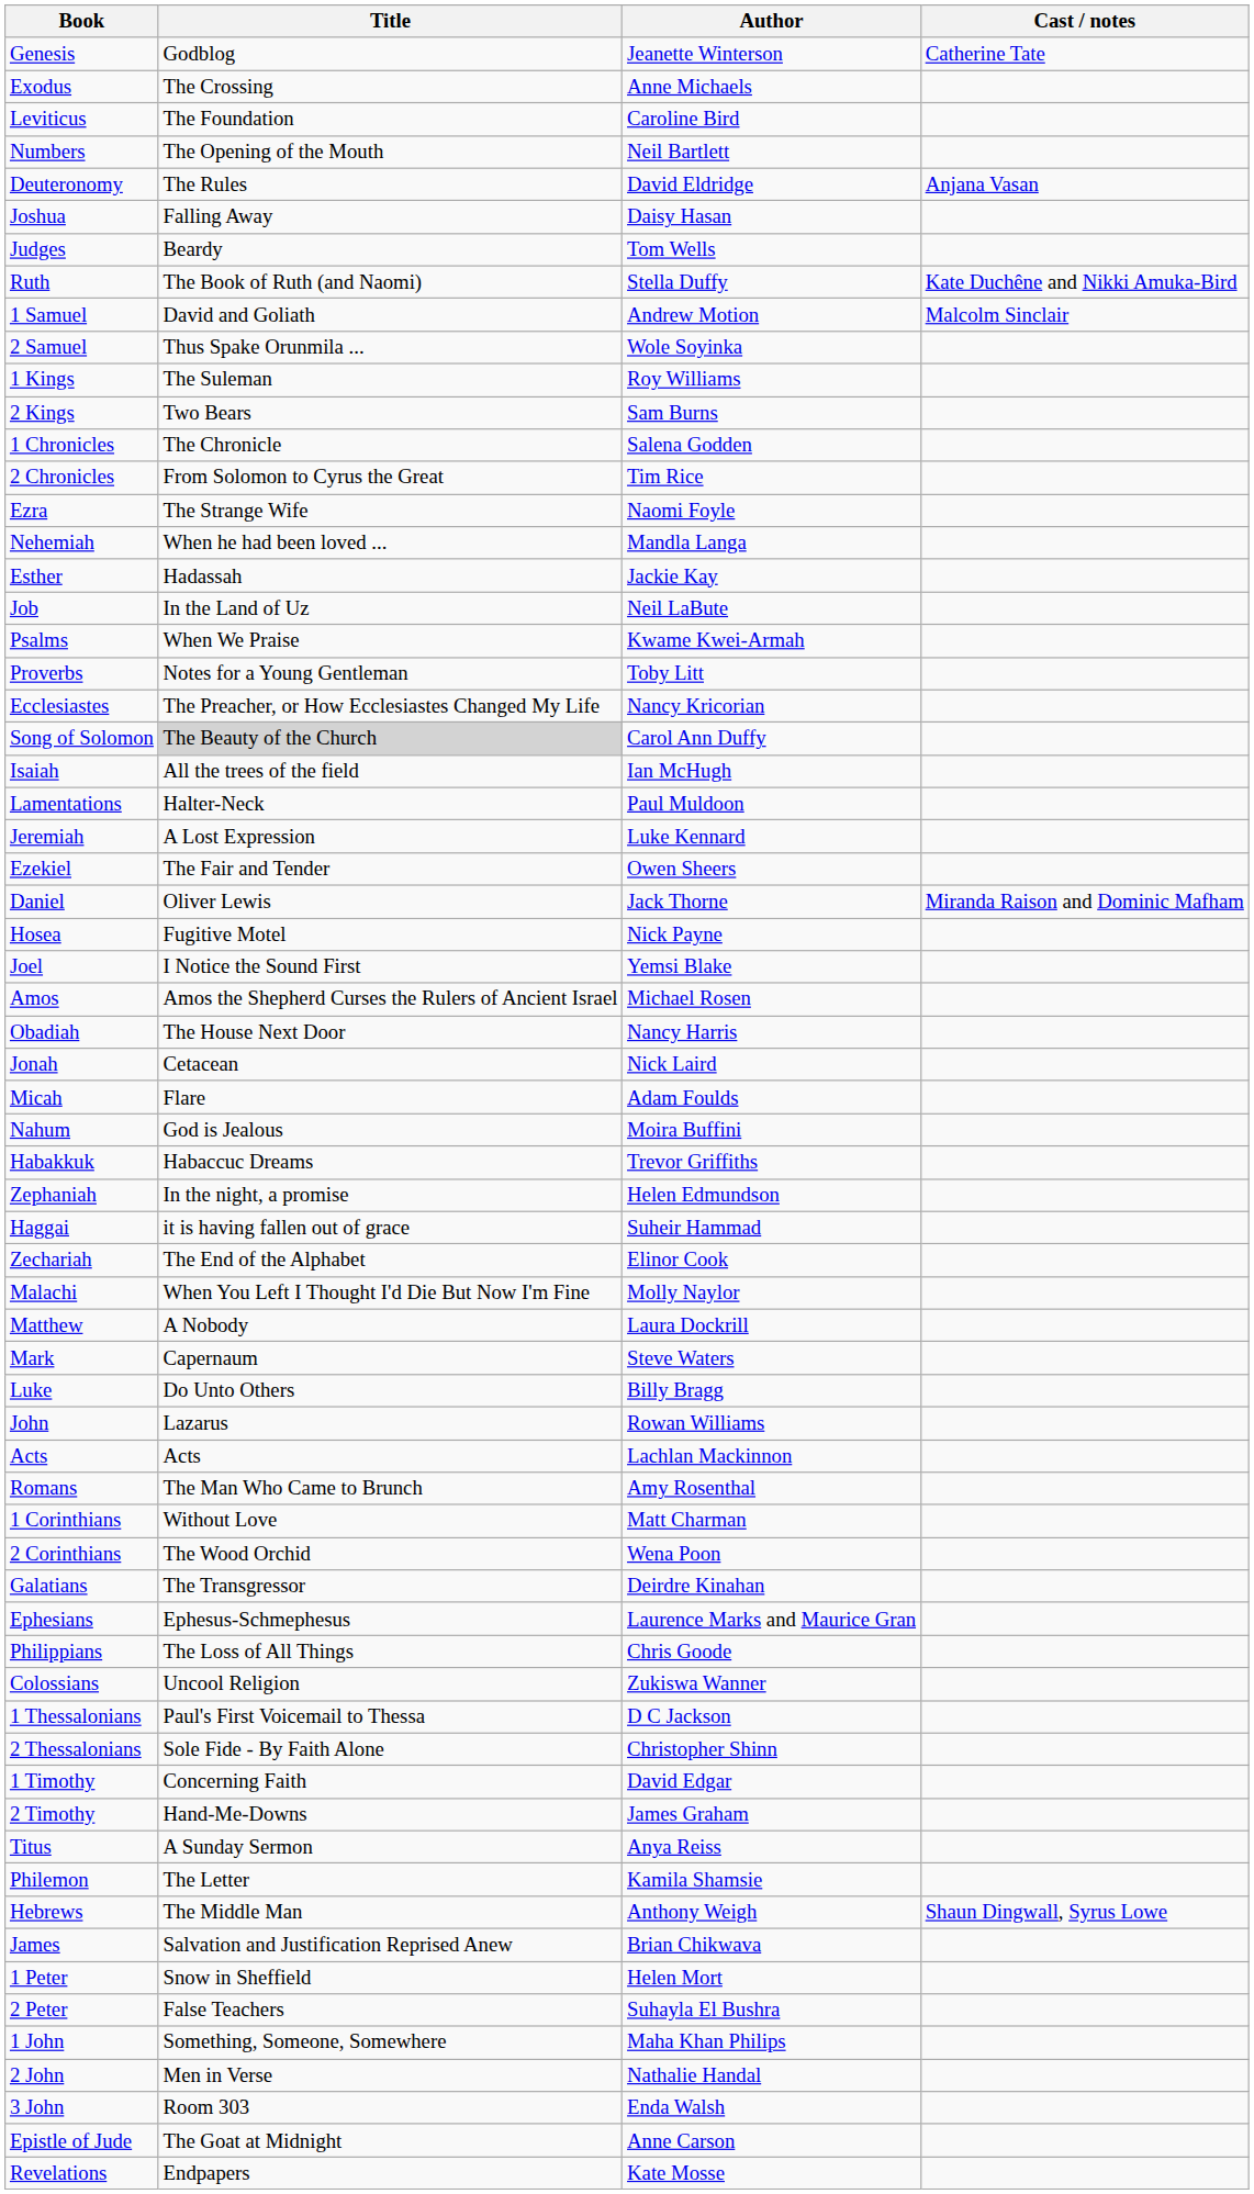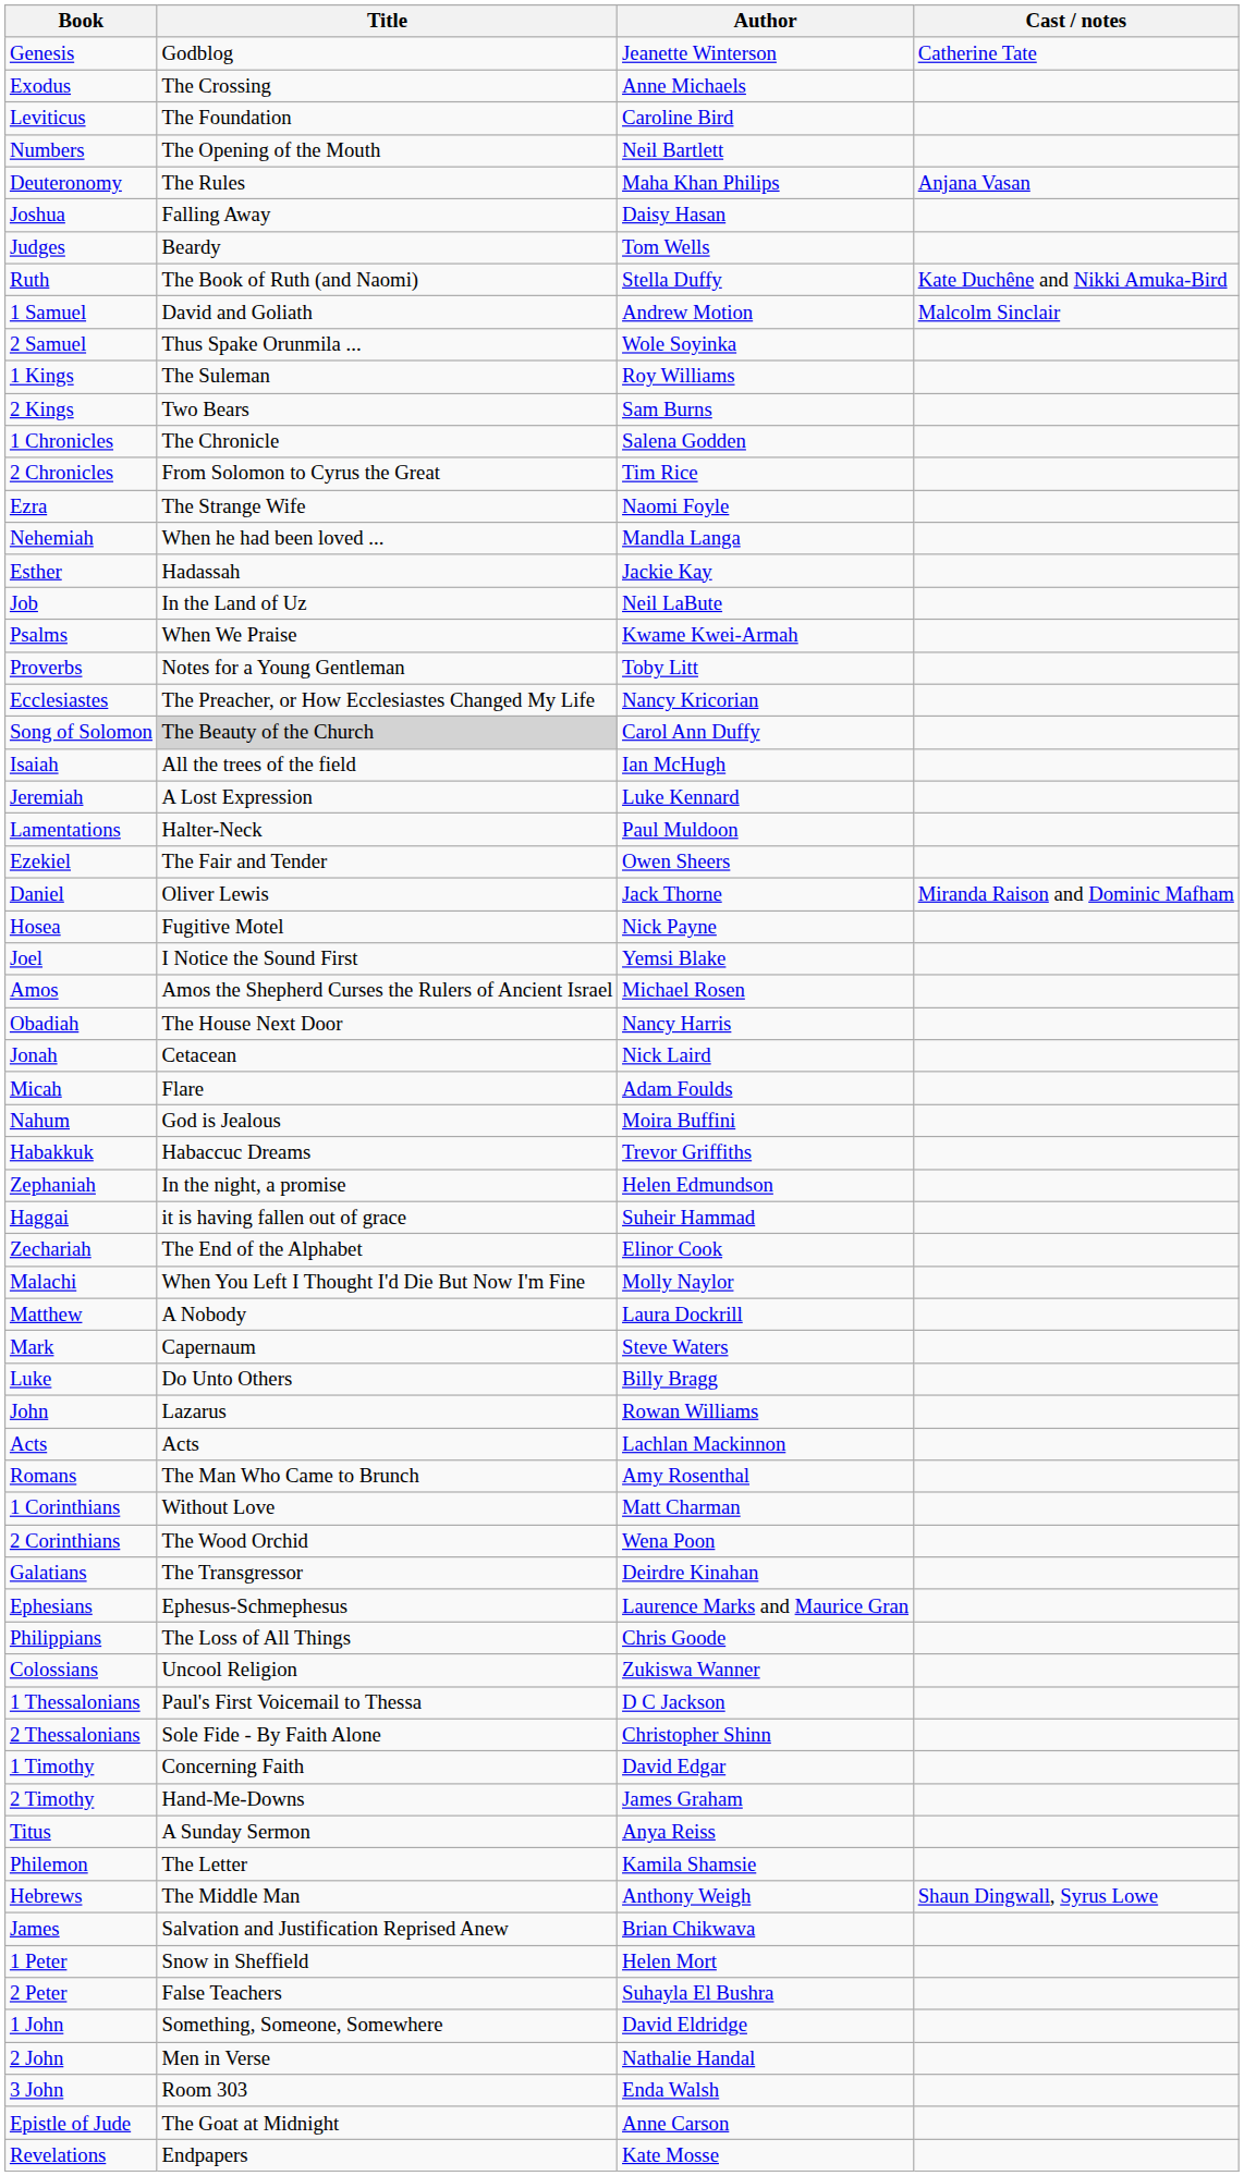 <table class="wikitable">
 <tr>
 <th>Book</th>
 <th>Title</th>
 <th>Author</th>
 <th>Cast / notes</th>
 </tr>
 <tr>
 <td><a href='#'>Genesis</a></td>
 <td>Godblog</td>
 <td><a href='#'>Jeanette Winterson</a></td>
 <td><a href='#'>Catherine Tate</a></td>
 </tr>
 <tr>
 <td><a href='#'>Exodus</a></td>
 <td>The Crossing</td>
 <td><a href='#'>Anne Michaels</a></td>
 <td></td>
 </tr>
 <tr>
 <td><a href='#'>Leviticus</a></td>
 <td>The Foundation</td>
 <td><a href='#'>Caroline Bird</a></td>
 <td></td>
 </tr>
 <tr>
 <td><a href='#'>Numbers</a></td>
 <td>The Opening of the Mouth</td>
 <td><a href='#'>Neil Bartlett</a></td>
 <td></td>
 </tr>
 <tr>
 <td><a href='#'>Deuteronomy</a></td>
 <td>The Rules</td>
-<td><a href='#'>David Eldridge</a></td>
+<td><a href='#'>Maha Khan Philips</a></td>
 <td><a href='#'>Anjana Vasan</a></td>
 </tr>
 <tr>
 <td><a href='#'>Joshua</a></td>
 <td>Falling Away</td>
 <td><a href='#'>Daisy Hasan</a></td>
 <td></td>
 </tr>
 <tr>
 <td><a href='#'>Judges</a></td>
 <td>Beardy</td>
 <td><a href='#'>Tom Wells</a></td>
 <td></td>
 </tr>
 <tr>
 <td><a href='#'>Ruth</a></td>
 <td>The Book of Ruth (and Naomi)</td>
 <td><a href='#'>Stella Duffy</a></td>
 <td><a href='#'>Kate Duchêne</a> and <a href='#'>Nikki Amuka-Bird</a></td>
 </tr>
 <tr>
 <td><a href='#'>1 Samuel</a></td>
 <td>David and Goliath</td>
 <td><a href='#'>Andrew Motion</a></td>
 <td><a href='#'>Malcolm Sinclair</a></td>
 </tr>
 <tr>
 <td><a href='#'>2 Samuel</a></td>
 <td>Thus Spake Orunmila ...</td>
 <td><a href='#'>Wole Soyinka</a></td>
 <td></td>
 </tr>
 <tr>
 <td><a href='#'>1 Kings</a></td>
 <td>The Suleman</td>
 <td><a href='#'>Roy Williams</a></td>
 <td></td>
 </tr>
 <tr>
 <td><a href='#'>2 Kings</a></td>
 <td>Two Bears</td>
 <td><a href='#'>Sam Burns</a></td>
 <td></td>
 </tr>
 <tr>
 <td><a href='#'>1 Chronicles</a></td>
 <td>The Chronicle</td>
 <td><a href='#'>Salena Godden</a></td>
 <td></td>
 </tr>
 <tr>
 <td><a href='#'>2 Chronicles</a></td>
 <td>From Solomon to Cyrus the Great</td>
 <td><a href='#'>Tim Rice</a></td>
 <td></td>
 </tr>
 <tr>
 <td><a href='#'>Ezra</a></td>
 <td>The Strange Wife</td>
 <td><a href='#'>Naomi Foyle</a></td>
 <td></td>
 </tr>
 <tr>
 <td><a href='#'>Nehemiah</a></td>
 <td>When he had been loved ...</td>
 <td><a href='#'>Mandla Langa</a></td>
 <td></td>
 </tr>
 <tr>
 <td><a href='#'>Esther</a></td>
 <td>Hadassah</td>
 <td><a href='#'>Jackie Kay</a></td>
 <td></td>
 </tr>
 <tr>
 <td><a href='#'>Job</a></td>
 <td>In the Land of Uz</td>
 <td><a href='#'>Neil LaBute</a></td>
 <td></td>
 </tr>
 <tr>
 <td><a href='#'>Psalms</a></td>
 <td>When We Praise</td>
 <td><a href='#'>Kwame Kwei-Armah</a></td>
 <td></td>
 </tr>
 <tr>
 <td><a href='#'>Proverbs</a></td>
 <td>Notes for a Young Gentleman</td>
 <td><a href='#'>Toby Litt</a></td>
 <td></td>
 </tr>
 <tr>
 <td><a href='#'>Ecclesiastes</a></td>
 <td>The Preacher, or How Ecclesiastes Changed My Life</td>
 <td><a href='#'>Nancy Kricorian</a></td>
 <td></td>
 </tr>
 <tr>
 <td><a href='#'>Song of Solomon</a></td>
 <td style="background: lightgrey;">The Beauty of the Church</td>
 <td><a href='#'>Carol Ann Duffy</a></td>
 <td></td>
 </tr>
 <tr>
 <td><a href='#'>Isaiah</a></td>
 <td>All the trees of the field</td>
 <td><a href='#'>Ian McHugh</a></td>
 <td></td>
 </tr>
 <tr>
+<td><a href='#'>Jeremiah</a></td>
+<td>A Lost Expression</td>
+<td><a href='#'>Luke Kennard</a></td>
+<td></td>
+</tr>
+<tr>
 <td><a href='#'>Lamentations</a></td>
 <td>Halter-Neck</td>
 <td><a href='#'>Paul Muldoon</a></td>
-<td></td>
-</tr>
-<tr>
-<td><a href='#'>Jeremiah</a></td>
-<td>A Lost Expression</td>
-<td><a href='#'>Luke Kennard</a></td>
 <td></td>
 </tr>
 <tr>
 <td><a href='#'>Ezekiel</a></td>
 <td>The Fair and Tender</td>
 <td><a href='#'>Owen Sheers</a></td>
 <td></td>
 </tr>
 <tr>
 <td><a href='#'>Daniel</a></td>
 <td>Oliver Lewis</td>
 <td><a href='#'>Jack Thorne</a></td>
 <td><a href='#'>Miranda Raison</a> and <a href='#'>Dominic Mafham</a></td>
 </tr>
 <tr>
 <td><a href='#'>Hosea</a></td>
 <td>Fugitive Motel</td>
 <td><a href='#'>Nick Payne</a></td>
 <td></td>
 </tr>
 <tr>
 <td><a href='#'>Joel</a></td>
 <td>I Notice the Sound First</td>
 <td><a href='#'>Yemsi Blake</a></td>
 <td></td>
 </tr>
 <tr>
 <td><a href='#'>Amos</a></td>
 <td>Amos the Shepherd Curses the Rulers of Ancient Israel</td>
 <td><a href='#'>Michael Rosen</a></td>
 <td></td>
 </tr>
 <tr>
 <td><a href='#'>Obadiah</a></td>
 <td>The House Next Door</td>
 <td><a href='#'>Nancy Harris</a></td>
 <td></td>
 </tr>
 <tr>
 <td><a href='#'>Jonah</a></td>
 <td>Cetacean</td>
 <td><a href='#'>Nick Laird</a></td>
 <td></td>
 </tr>
 <tr>
 <td><a href='#'>Micah</a></td>
 <td>Flare</td>
 <td><a href='#'>Adam Foulds</a></td>
 <td></td>
 </tr>
 <tr>
 <td><a href='#'>Nahum</a></td>
 <td>God is Jealous</td>
 <td><a href='#'>Moira Buffini</a></td>
 <td></td>
 </tr>
 <tr>
 <td><a href='#'>Habakkuk</a></td>
 <td>Habaccuc Dreams</td>
 <td><a href='#'>Trevor Griffiths</a></td>
 <td></td>
 </tr>
 <tr>
 <td><a href='#'>Zephaniah</a></td>
 <td>In the night, a promise</td>
 <td><a href='#'>Helen Edmundson</a></td>
 <td></td>
 </tr>
 <tr>
 <td><a href='#'>Haggai</a></td>
 <td>it is having fallen out of grace</td>
 <td><a href='#'>Suheir Hammad</a></td>
 <td></td>
 </tr>
 <tr>
 <td><a href='#'>Zechariah</a></td>
 <td>The End of the Alphabet</td>
 <td><a href='#'>Elinor Cook</a></td>
 <td></td>
 </tr>
 <tr>
 <td><a href='#'>Malachi</a></td>
 <td>When You Left I Thought I'd Die But Now I'm Fine</td>
 <td><a href='#'>Molly Naylor</a></td>
 <td></td>
 </tr>
 <tr>
 <td><a href='#'>Matthew</a></td>
 <td>A Nobody</td>
 <td><a href='#'>Laura Dockrill</a></td>
 <td></td>
 </tr>
 <tr>
 <td><a href='#'>Mark</a></td>
 <td>Capernaum</td>
 <td><a href='#'>Steve Waters</a></td>
 <td></td>
 </tr>
 <tr>
 <td><a href='#'>Luke</a></td>
 <td>Do Unto Others</td>
 <td><a href='#'>Billy Bragg</a></td>
 <td></td>
 </tr>
 <tr>
 <td><a href='#'>John</a></td>
 <td>Lazarus</td>
 <td><a href='#'>Rowan Williams</a></td>
 <td></td>
 </tr>
 <tr>
 <td><a href='#'>Acts</a></td>
 <td>Acts</td>
 <td><a href='#'>Lachlan Mackinnon</a></td>
 <td></td>
 </tr>
 <tr>
 <td><a href='#'>Romans</a></td>
 <td>The Man Who Came to Brunch</td>
 <td><a href='#'>Amy Rosenthal</a></td>
 <td></td>
 </tr>
 <tr>
 <td><a href='#'>1 Corinthians</a></td>
 <td>Without Love</td>
 <td><a href='#'>Matt Charman</a></td>
 <td></td>
 </tr>
 <tr>
 <td><a href='#'>2 Corinthians</a></td>
 <td>The Wood Orchid</td>
 <td><a href='#'>Wena Poon</a></td>
 <td></td>
 </tr>
 <tr>
 <td><a href='#'>Galatians</a></td>
 <td>The Transgressor</td>
 <td><a href='#'>Deirdre Kinahan</a></td>
 <td></td>
 </tr>
 <tr>
 <td><a href='#'>Ephesians</a></td>
 <td>Ephesus-Schmephesus</td>
 <td><a href='#'>Laurence Marks</a> and <a href='#'>Maurice Gran</a></td>
 <td></td>
 </tr>
 <tr>
 <td><a href='#'>Philippians</a></td>
 <td>The Loss of All Things</td>
 <td><a href='#'>Chris Goode</a></td>
 <td></td>
 </tr>
 <tr>
 <td><a href='#'>Colossians</a></td>
 <td>Uncool Religion</td>
 <td><a href='#'>Zukiswa Wanner</a></td>
 <td></td>
 </tr>
 <tr>
 <td><a href='#'>1 Thessalonians</a></td>
 <td>Paul's First Voicemail to Thessa</td>
 <td><a href='#'>D C Jackson</a></td>
 <td></td>
 </tr>
 <tr>
 <td><a href='#'>2 Thessalonians</a></td>
 <td>Sole Fide - By Faith Alone</td>
 <td><a href='#'>Christopher Shinn</a></td>
 <td></td>
 </tr>
 <tr>
 <td><a href='#'>1 Timothy</a></td>
 <td>Concerning Faith</td>
 <td><a href='#'>David Edgar</a></td>
 <td></td>
 </tr>
 <tr>
 <td><a href='#'>2 Timothy</a></td>
 <td>Hand-Me-Downs</td>
 <td><a href='#'>James Graham</a></td>
 <td></td>
 </tr>
 <tr>
 <td><a href='#'>Titus</a></td>
 <td>A Sunday Sermon</td>
 <td><a href='#'>Anya Reiss</a></td>
 <td></td>
 </tr>
 <tr>
 <td><a href='#'>Philemon</a></td>
 <td>The Letter</td>
 <td><a href='#'>Kamila Shamsie</a></td>
 <td></td>
 </tr>
 <tr>
 <td><a href='#'>Hebrews</a></td>
 <td>The Middle Man</td>
 <td><a href='#'>Anthony Weigh</a></td>
 <td><a href='#'>Shaun Dingwall</a>, <a href='#'>Syrus Lowe</a></td>
 </tr>
 <tr>
 <td><a href='#'>James</a></td>
 <td>Salvation and Justification Reprised Anew</td>
 <td><a href='#'>Brian Chikwava</a></td>
 <td></td>
 </tr>
 <tr>
 <td><a href='#'>1 Peter</a></td>
 <td>Snow in Sheffield</td>
 <td><a href='#'>Helen Mort</a></td>
 <td></td>
 </tr>
 <tr>
 <td><a href='#'>2 Peter</a></td>
 <td>False Teachers</td>
 <td><a href='#'>Suhayla El Bushra</a></td>
 <td></td>
 </tr>
 <tr>
 <td><a href='#'>1 John</a></td>
 <td>Something, Someone, Somewhere</td>
-<td><a href='#'>Maha Khan Philips</a></td>
+<td><a href='#'>David Eldridge</a></td>
 <td></td>
 </tr>
 <tr>
 <td><a href='#'>2 John</a></td>
 <td>Men in Verse</td>
 <td><a href='#'>Nathalie Handal</a></td>
 <td></td>
 </tr>
 <tr>
 <td><a href='#'>3 John</a></td>
 <td>Room 303</td>
 <td><a href='#'>Enda Walsh</a></td>
 <td></td>
 </tr>
 <tr>
 <td><a href='#'>Epistle of Jude</a></td>
 <td>The Goat at Midnight</td>
 <td><a href='#'>Anne Carson</a></td>
 <td></td>
 </tr>
 <tr>
 <td><a href='#'>Revelations</a></td>
 <td>Endpapers</td>
 <td><a href='#'>Kate Mosse</a></td>
 <td></td>
 </tr>
 </table>
